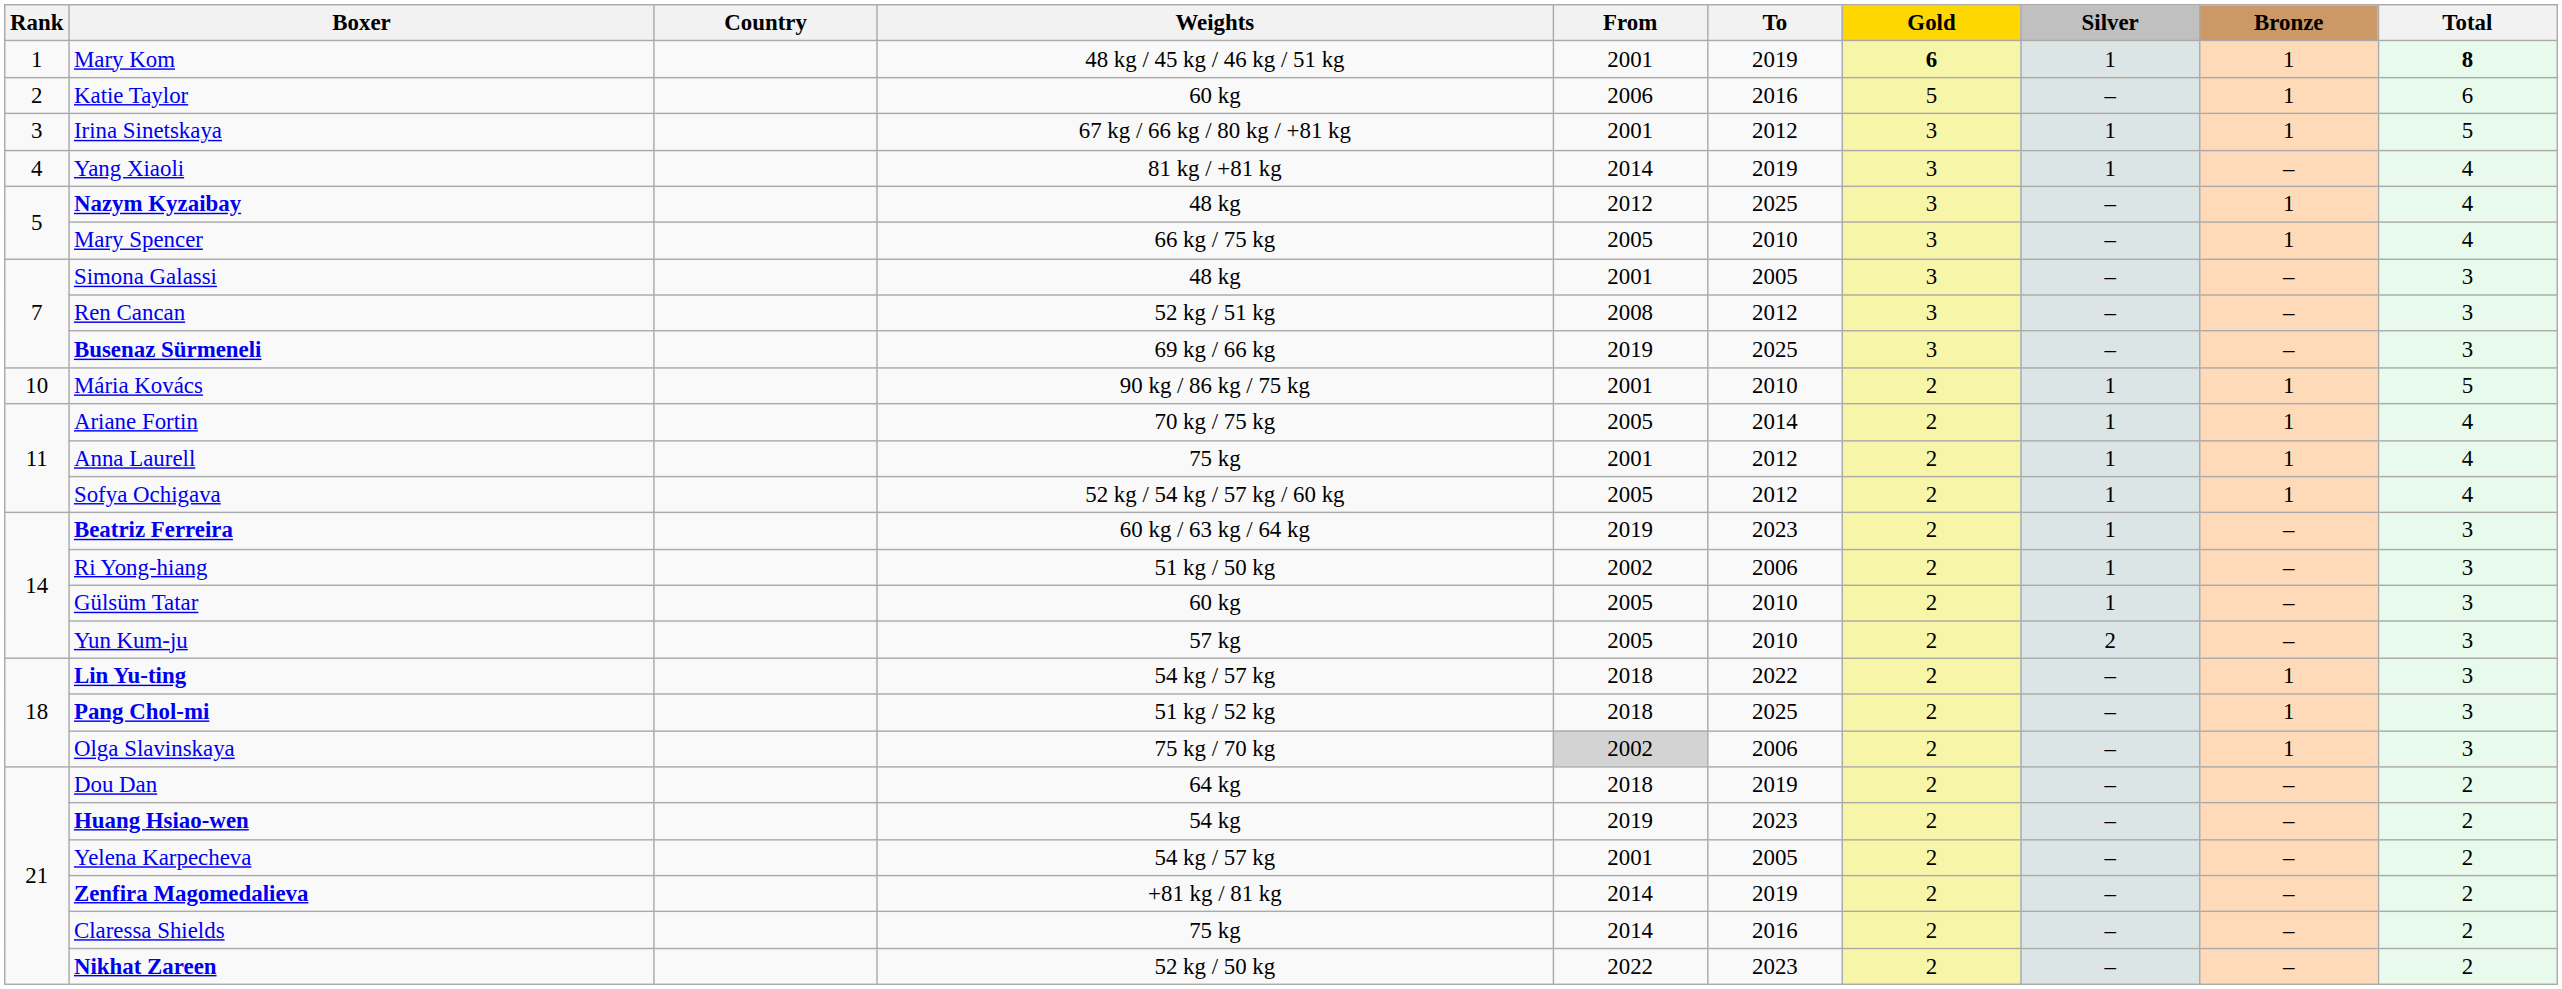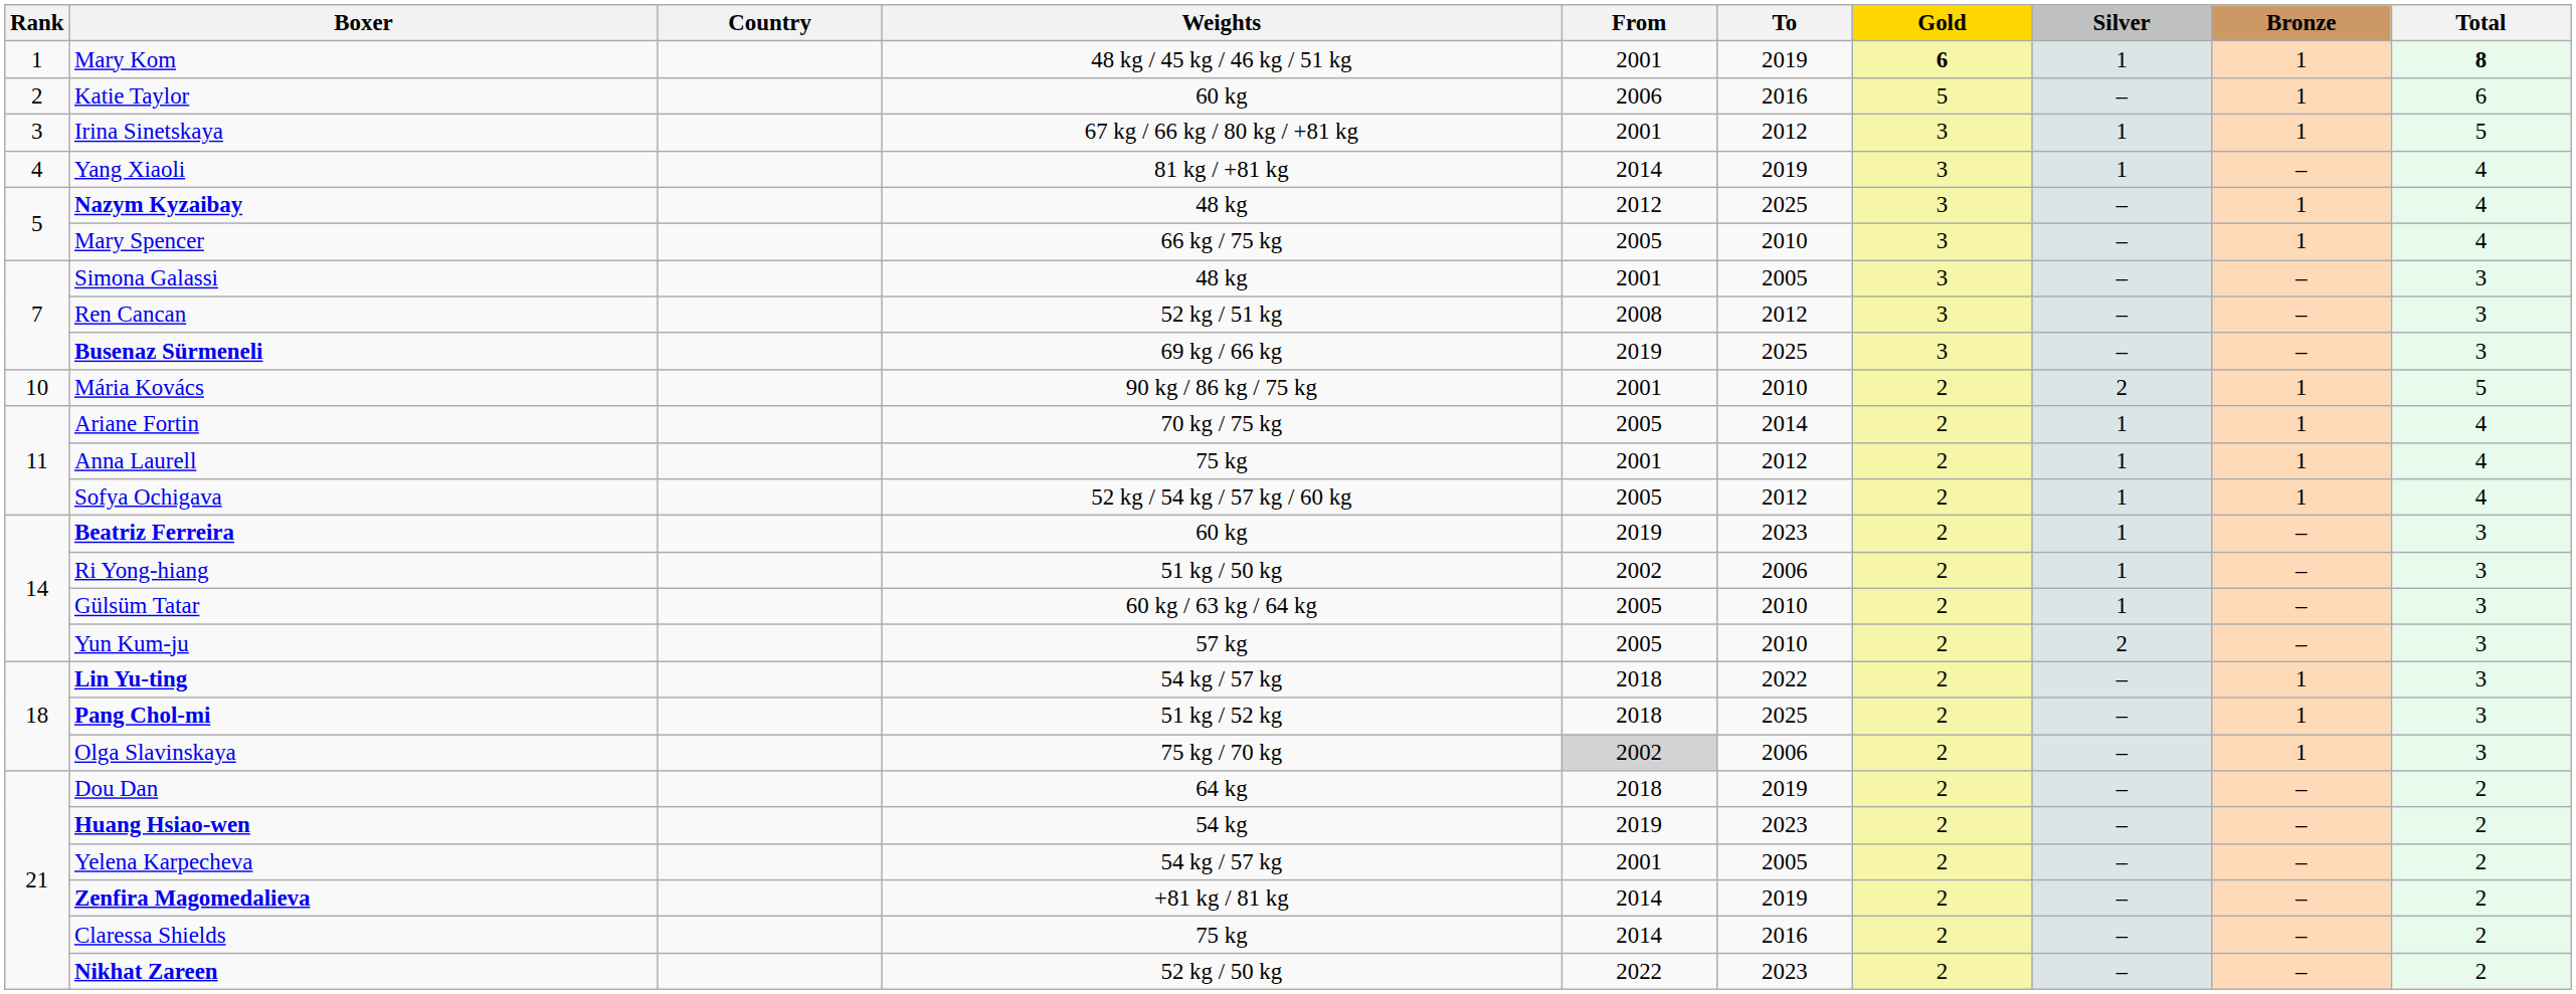 <table class="wikitable sortable" width=90% style="text-align:center;">
 <tr style="background-color:#EDEDED;">
 <th class="hintergrundfarbe5" style="width:1em">Rank</th>
 <th class="hintergrundfarbe5">Boxer</th>
 <th class="hintergrundfarbe5">Country</th>
 <th class="hintergrundfarbe5">Weights</th>
 <th class="hintergrundfarbe5">From</th>
 <th class="hintergrundfarbe5">To</th>
 <th style="background:    gold; width:7%">Gold</th>
 <th style="background:  silver; width:7%">Silver</th>
 <th style="background: #CC9966; width:7%">Bronze</th>
 <th class="hintergrundfarbe5" style="width:7%">Total</th>
 </tr>
 <tr>
 <td>1</td>
 <td align="left"><a href='#'>Mary Kom</a></td>
 <td align="left"></td>
 <td>48 kg / 45 kg / 46 kg / 51 kg</td>
 <td>2001</td>
 <td>2019</td>
 <td bgcolor="#F7F6A8"><strong>6</strong></td>
 <td bgcolor="#DCE5E5">1</td>
 <td bgcolor="#FFDAB9">1</td>
 <td bgcolor="#E7FAEC"><strong>8</strong></td>
 </tr>
 <tr align="center">
 <td>2</td>
 <td align="left"><a href='#'>Katie Taylor</a></td>
 <td align="left"></td>
 <td>60 kg</td>
 <td>2006</td>
 <td>2016</td>
 <td bgcolor="#F7F6A8">5</td>
 <td bgcolor="#DCE5E5">–</td>
 <td bgcolor="#FFDAB9">1</td>
 <td bgcolor="#E7FAEC">6</td>
 </tr>
 <tr align="center">
 <td>3</td>
 <td align="left"><a href='#'>Irina Sinetskaya</a></td>
 <td align="left"></td>
 <td>67 kg / 66 kg / 80 kg / +81 kg</td>
 <td>2001</td>
 <td>2012</td>
 <td bgcolor="#F7F6A8">3</td>
 <td bgcolor="#DCE5E5">1</td>
 <td bgcolor="#FFDAB9">1</td>
 <td bgcolor="#E7FAEC">5</td>
 </tr>
 <tr align="center">
 <td>4</td>
 <td align="left"><a href='#'>Yang Xiaoli</a></td>
 <td align="left"></td>
 <td>81 kg / +81 kg</td>
 <td>2014</td>
 <td>2019</td>
 <td bgcolor="#F7F6A8">3</td>
 <td bgcolor="#DCE5E5">1</td>
 <td bgcolor="#FFDAB9">–</td>
 <td bgcolor="#E7FAEC">4</td>
 </tr>
 <tr align="center">
 <td rowspan="2">5</td>
 <td align="left"><strong><a href='#'>Nazym Kyzaibay</a></strong></td>
 <td align="left"></td>
 <td>48 kg</td>
 <td>2012</td>
 <td>2025</td>
 <td bgcolor="#F7F6A8">3</td>
 <td bgcolor="#DCE5E5">–</td>
 <td bgcolor="#FFDAB9">1</td>
 <td bgcolor="#E7FAEC">4</td>
 </tr>
 <tr align="center">
 <td align="left"><a href='#'>Mary Spencer</a></td>
 <td align="left"></td>
 <td>66 kg / 75 kg</td>
 <td>2005</td>
 <td>2010</td>
 <td bgcolor="#F7F6A8">3</td>
 <td bgcolor="#DCE5E5">–</td>
 <td bgcolor="#FFDAB9">1</td>
 <td bgcolor="#E7FAEC">4</td>
 </tr>
 <tr align="center">
 <td rowspan="3">7</td>
 <td align="left"><a href='#'>Simona Galassi</a></td>
 <td align="left"></td>
 <td>48 kg</td>
 <td>2001</td>
 <td>2005</td>
 <td bgcolor="#F7F6A8">3</td>
 <td bgcolor="#DCE5E5">–</td>
 <td bgcolor="#FFDAB9">–</td>
 <td bgcolor="#E7FAEC">3</td>
 </tr>
 <tr align="center">
 <td align="left"><a href='#'>Ren Cancan</a></td>
 <td align="left"></td>
 <td>52 kg / 51 kg</td>
 <td>2008</td>
 <td>2012</td>
 <td bgcolor="#F7F6A8">3</td>
 <td bgcolor="#DCE5E5">–</td>
 <td bgcolor="#FFDAB9">–</td>
 <td bgcolor="#E7FAEC">3</td>
 </tr>
 <tr align="center">
 <td align="left"><strong><a href='#'>Busenaz Sürmeneli</a></strong></td>
 <td align="left"></td>
 <td>69 kg / 66 kg</td>
 <td>2019</td>
 <td>2025</td>
 <td bgcolor="#F7F6A8">3</td>
 <td bgcolor="#DCE5E5">–</td>
 <td bgcolor="#FFDAB9">–</td>
 <td bgcolor="#E7FAEC">3</td>
 </tr>
 <tr align="center">
 <td>10</td>
 <td align="left"><a href='#'>Mária Kovács</a></td>
 <td align="left"></td>
 <td>90 kg / 86 kg / 75 kg</td>
 <td>2001</td>
 <td>2010</td>
 <td bgcolor="#F7F6A8">2</td>
-<td bgcolor="#DCE5E5">1</td>
+<td bgcolor="#DCE5E5">2</td>
 <td bgcolor="#FFDAB9">1</td>
 <td bgcolor="#E7FAEC">5</td>
 </tr>
 <tr align="center">
 <td rowspan="3">11</td>
 <td align="left"><a href='#'>Ariane Fortin</a></td>
 <td align="left"></td>
 <td>70 kg / 75 kg</td>
 <td>2005</td>
 <td>2014</td>
 <td bgcolor="#F7F6A8">2</td>
 <td bgcolor="#DCE5E5">1</td>
 <td bgcolor="#FFDAB9">1</td>
 <td bgcolor="#E7FAEC">4</td>
 </tr>
 <tr align="center">
 <td align="left"><a href='#'>Anna Laurell</a></td>
 <td align="left"></td>
 <td>75 kg</td>
 <td>2001</td>
 <td>2012</td>
 <td bgcolor="#F7F6A8">2</td>
 <td bgcolor="#DCE5E5">1</td>
 <td bgcolor="#FFDAB9">1</td>
 <td bgcolor="#E7FAEC">4</td>
 </tr>
 <tr align="center">
 <td align="left"><a href='#'>Sofya Ochigava</a></td>
 <td align="left"></td>
 <td>52 kg / 54 kg / 57 kg / 60 kg</td>
 <td>2005</td>
 <td>2012</td>
 <td bgcolor="#F7F6A8">2</td>
 <td bgcolor="#DCE5E5">1</td>
 <td bgcolor="#FFDAB9">1</td>
 <td bgcolor="#E7FAEC">4</td>
 </tr>
 <tr align="center">
 <td rowspan="4">14</td>
 <td align="left"><strong><a href='#'>Beatriz Ferreira</a></strong></td>
 <td align="left"></td>
-<td>60 kg / 63 kg / 64 kg</td>
+<td>60 kg</td>
 <td>2019</td>
 <td>2023</td>
 <td bgcolor="#F7F6A8">2</td>
 <td bgcolor="#DCE5E5">1</td>
 <td bgcolor="#FFDAB9">–</td>
 <td bgcolor="#E7FAEC">3</td>
 </tr>
 <tr align="center">
 <td align="left"><a href='#'>Ri Yong-hiang</a></td>
 <td align="left"></td>
 <td>51 kg / 50 kg</td>
 <td>2002</td>
 <td>2006</td>
 <td bgcolor="#F7F6A8">2</td>
 <td bgcolor="#DCE5E5">1</td>
 <td bgcolor="#FFDAB9">–</td>
 <td bgcolor="#E7FAEC">3</td>
 </tr>
 <tr align="center">
 <td align="left"><a href='#'>Gülsüm Tatar</a></td>
 <td align="left"></td>
-<td>60 kg</td>
+<td>60 kg / 63 kg / 64 kg</td>
 <td>2005</td>
 <td>2010</td>
 <td bgcolor="#F7F6A8">2</td>
 <td bgcolor="#DCE5E5">1</td>
 <td bgcolor="#FFDAB9">–</td>
 <td bgcolor="#E7FAEC">3</td>
 </tr>
 <tr align="center">
 <td align="left"><a href='#'>Yun Kum-ju</a></td>
 <td align="left"></td>
 <td>57 kg</td>
 <td>2005</td>
 <td>2010</td>
 <td bgcolor="#F7F6A8">2</td>
 <td bgcolor="#DCE5E5">2</td>
 <td bgcolor="#FFDAB9">–</td>
 <td bgcolor="#E7FAEC">3</td>
 </tr>
 <tr align="center">
 <td rowspan="3">18</td>
 <td align="left"><strong><a href='#'>Lin Yu-ting</a></strong></td>
 <td align="left"></td>
 <td>54 kg / 57 kg</td>
 <td>2018</td>
 <td>2022</td>
 <td bgcolor="#F7F6A8">2</td>
 <td bgcolor="#DCE5E5">–</td>
 <td bgcolor="#FFDAB9">1</td>
 <td bgcolor="#E7FAEC">3</td>
 </tr>
 <tr align="center">
 <td align="left"><strong><a href='#'>Pang Chol-mi</a></strong></td>
 <td align="left"></td>
 <td>51 kg / 52 kg</td>
 <td>2018</td>
 <td>2025</td>
 <td bgcolor="#F7F6A8">2</td>
 <td bgcolor="#DCE5E5">–</td>
 <td bgcolor="#FFDAB9">1</td>
 <td bgcolor="#E7FAEC">3</td>
 </tr>
 <tr align="center">
 <td align="left"><a href='#'>Olga Slavinskaya</a></td>
 <td align="left"><br></td>
 <td>75 kg / 70 kg</td>
 <td style="background: lightgrey;">2002</td>
 <td>2006</td>
 <td bgcolor="#F7F6A8">2</td>
 <td bgcolor="#DCE5E5">–</td>
 <td bgcolor="#FFDAB9">1</td>
 <td bgcolor="#E7FAEC">3</td>
 </tr>
 <tr align="center">
 <td rowspan="6">21</td>
 <td align="left"><a href='#'>Dou Dan</a></td>
 <td align="left"></td>
 <td>64 kg</td>
 <td>2018</td>
 <td>2019</td>
 <td bgcolor="#F7F6A8">2</td>
 <td bgcolor="#DCE5E5">–</td>
 <td bgcolor="#FFDAB9">–</td>
 <td bgcolor="#E7FAEC">2</td>
 </tr>
 <tr align="center">
 <td align="left"><strong><a href='#'>Huang Hsiao-wen</a></strong></td>
 <td align="left"></td>
 <td>54 kg</td>
 <td>2019</td>
 <td>2023</td>
 <td bgcolor="#F7F6A8">2</td>
 <td bgcolor="#DCE5E5">–</td>
 <td bgcolor="#FFDAB9">–</td>
 <td bgcolor="#E7FAEC">2</td>
 </tr>
 <tr align="center">
 <td align="left"><a href='#'>Yelena Karpecheva</a></td>
 <td align="left"></td>
 <td>54 kg / 57 kg</td>
 <td>2001</td>
 <td>2005</td>
 <td bgcolor="#F7F6A8">2</td>
 <td bgcolor="#DCE5E5">–</td>
 <td bgcolor="#FFDAB9">–</td>
 <td bgcolor="#E7FAEC">2</td>
 </tr>
 <tr align="center">
 <td align="left"><strong><a href='#'>Zenfira Magomedalieva</a></strong></td>
 <td align="left"></td>
 <td>+81 kg / 81 kg</td>
 <td>2014</td>
 <td>2019</td>
 <td bgcolor="#F7F6A8">2</td>
 <td bgcolor="#DCE5E5">–</td>
 <td bgcolor="#FFDAB9">–</td>
 <td bgcolor="#E7FAEC">2</td>
 </tr>
 <tr align="center">
 <td align="left"><a href='#'>Claressa Shields</a></td>
 <td align="left"></td>
 <td>75 kg</td>
 <td>2014</td>
 <td>2016</td>
 <td bgcolor="#F7F6A8">2</td>
 <td bgcolor="#DCE5E5">–</td>
 <td bgcolor="#FFDAB9">–</td>
 <td bgcolor="#E7FAEC">2</td>
 </tr>
 <tr align="center">
 <td align="left"><strong><a href='#'>Nikhat Zareen</a></strong></td>
 <td align="left"></td>
 <td>52 kg / 50 kg</td>
 <td>2022</td>
 <td>2023</td>
 <td bgcolor="#F7F6A8">2</td>
 <td bgcolor="#DCE5E5">–</td>
 <td bgcolor="#FFDAB9">–</td>
 <td bgcolor="#E7FAEC">2</td>
 </tr>
 </table>
